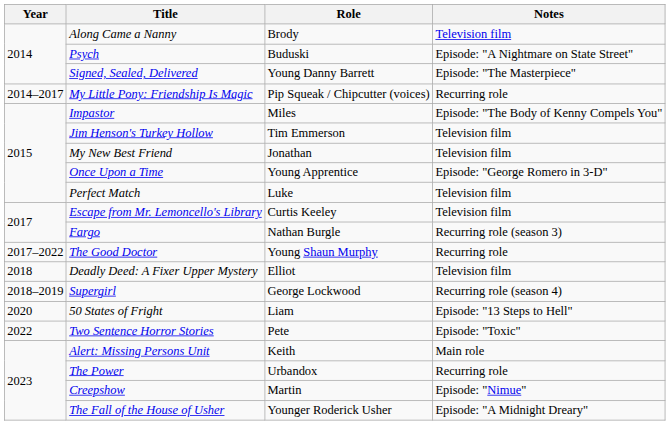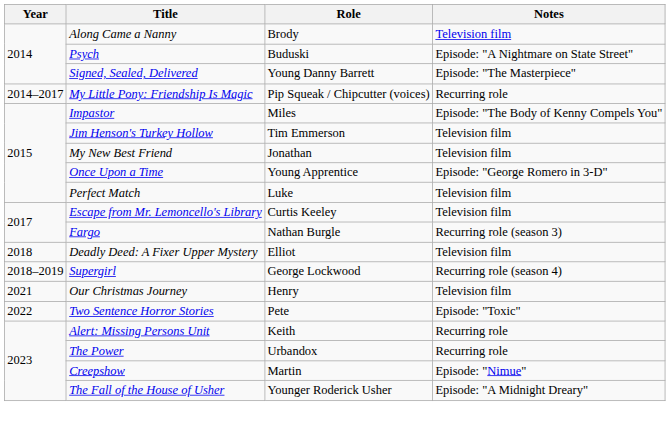 <table class="wikitable sortable">
 <tr>
 <th>Year</th>
 <th>Title</th>
 <th>Role</th>
 <th class="unsortable">Notes</th>
 </tr>
 <tr>
 <td rowspan="3">2014</td>
 <td><em>Along Came a Nanny</em></td>
 <td>Brody</td>
 <td><a href='#'>Television film</a></td>
 </tr>
 <tr>
 <td><em><a href='#'>Psych</a></em></td>
 <td>Buduski</td>
 <td>Episode: "A Nightmare on State Street"</td>
 </tr>
 <tr>
 <td><em><a href='#'>Signed, Sealed, Delivered</a></em></td>
 <td>Young Danny Barrett</td>
 <td>Episode: "The Masterpiece"</td>
 </tr>
 <tr>
 <td>2014–2017</td>
 <td><em><a href='#'>My Little Pony: Friendship Is Magic</a></em></td>
 <td>Pip Squeak / Chipcutter (voices)</td>
 <td>Recurring role</td>
 </tr>
 <tr>
 <td rowspan="5">2015</td>
 <td><em><a href='#'>Impastor</a></em></td>
 <td>Miles</td>
 <td>Episode: "The Body of Kenny Compels You"</td>
 </tr>
 <tr>
 <td><em><a href='#'>Jim Henson's Turkey Hollow</a></em></td>
 <td>Tim Emmerson</td>
 <td>Television film</td>
 </tr>
 <tr>
 <td><em>My New Best Friend</em></td>
 <td>Jonathan</td>
 <td>Television film</td>
 </tr>
 <tr>
 <td><em><a href='#'>Once Upon a Time</a></em></td>
 <td>Young Apprentice</td>
 <td>Episode: "George Romero in 3-D"</td>
 </tr>
 <tr>
 <td><em>Perfect Match</em></td>
 <td>Luke</td>
 <td>Television film</td>
 </tr>
 <tr>
 <td rowspan="2">2017</td>
 <td><em><a href='#'>Escape from Mr. Lemoncello's Library</a></em></td>
 <td>Curtis Keeley</td>
 <td>Television film</td>
 </tr>
 <tr>
 <td><em><a href='#'>Fargo</a></em></td>
 <td>Nathan Burgle</td>
 <td>Recurring role (season 3)</td>
 </tr>
 <tr>
-<td>2017–2022</td>
-<td data-sort-value="Good Doctor, The"><em><a href='#'>The Good Doctor</a></em></td>
-<td>Young <a href='#'>Shaun Murphy</a></td>
-<td>Recurring role</td>
-</tr>
-<tr>
 <td>2018</td>
 <td><em>Deadly Deed: A Fixer Upper Mystery</em></td>
 <td>Elliot</td>
 <td>Television film</td>
 </tr>
 <tr>
 <td>2018–2019</td>
 <td><em><a href='#'>Supergirl</a></em></td>
 <td>George Lockwood</td>
 <td>Recurring role (season 4)</td>
 </tr>
 <tr>
-<td>2020</td>
-<td data-sort-value="Fifty States of Fright"><em>50 States of Fright </em></td>
-<td>Liam</td>
-<td>Episode: "13 Steps to Hell"</td>
+<td>2021</td>
+<td><em>Our Christmas Journey</em></td>
+<td>Henry</td>
+<td>Television film</td>
 </tr>
 <tr>
 <td>2022</td>
 <td><em><a href='#'>Two Sentence Horror Stories</a></em></td>
 <td>Pete</td>
 <td>Episode: "Toxic"</td>
 </tr>
 <tr>
 <td rowspan="4">2023</td>
 <td><em><a href='#'>Alert: Missing Persons Unit</a></em></td>
 <td>Keith</td>
-<td>Main role</td>
+<td>Recurring role</td>
 </tr>
 <tr>
 <td data-sort-value="Power, The"><em><a href='#'>The Power</a></em></td>
 <td>Urbandox</td>
 <td>Recurring role</td>
 </tr>
 <tr>
 <td><em><a href='#'>Creepshow</a></em></td>
 <td>Martin</td>
 <td>Episode: "<a href='#'>Nimue</a>"</td>
 </tr>
 <tr>
 <td data-sort-value="Fall of the House of Usher, The"><em><a href='#'> The Fall of the House of Usher</a></em></td>
 <td>Younger Roderick Usher</td>
 <td>Episode: "A Midnight Dreary"</td>
 </tr>
 </table>
